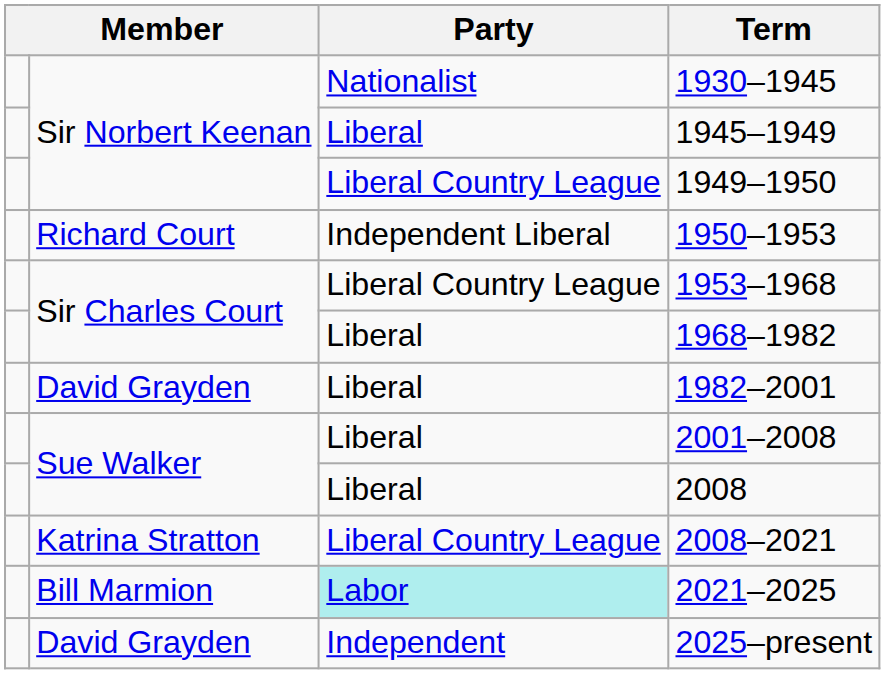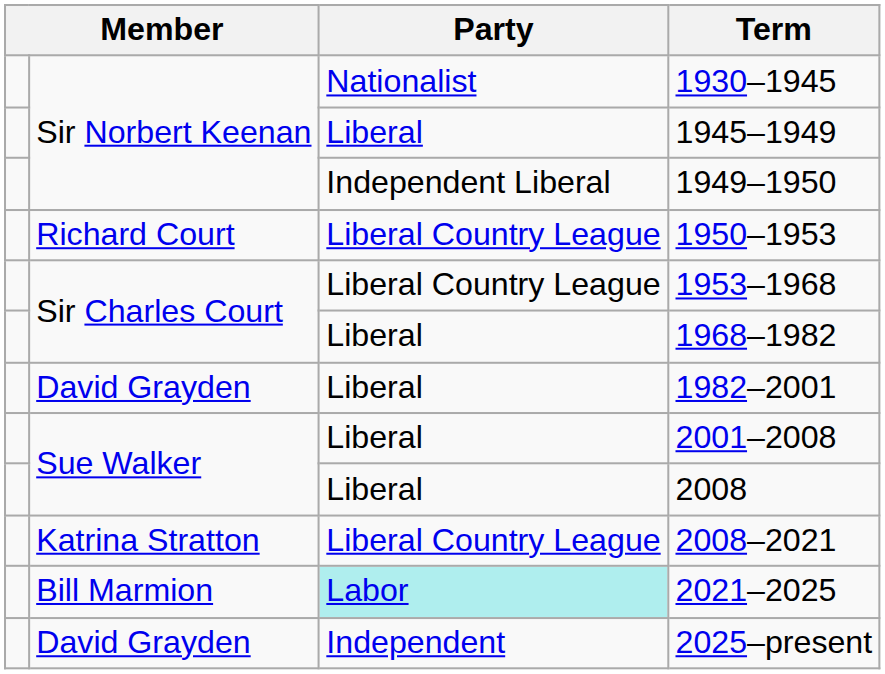 <table class="wikitable">
 <tr>
 <th colspan="2">Member</th>
 <th>Party</th>
 <th>Term</th>
 </tr>
 <tr>
 <td> </td>
 <td rowspan="3">Sir <a href='#'>Norbert Keenan</a></td>
 <td><a href='#'>Nationalist</a></td>
 <td><a href='#'>1930</a>–1945</td>
 </tr>
 <tr>
 <td> </td>
 <td><a href='#'>Liberal</a></td>
 <td>1945–1949</td>
 </tr>
 <tr>
 <td> </td>
-<td><a href='#'>Liberal Country League</a></td>
+<td>Independent Liberal</td>
 <td>1949–1950</td>
 </tr>
 <tr>
 <td> </td>
 <td><a href='#'>Richard Court</a></td>
-<td>Independent Liberal</td>
+<td><a href='#'>Liberal Country League</a></td>
 <td><a href='#'>1950</a>–1953</td>
 </tr>
 <tr>
 <td> </td>
 <td rowspan="2">Sir <a href='#'>Charles Court</a></td>
 <td>Liberal Country League</td>
 <td><a href='#'>1953</a>–1968</td>
 </tr>
 <tr>
 <td> </td>
 <td>Liberal</td>
 <td><a href='#'>1968</a>–1982</td>
 </tr>
 <tr>
 <td> </td>
 <td><a href='#'>David Grayden</a></td>
 <td>Liberal</td>
 <td><a href='#'>1982</a>–2001</td>
 </tr>
 <tr>
 <td> </td>
 <td rowspan="2"><a href='#'>Sue Walker</a></td>
 <td>Liberal</td>
 <td><a href='#'>2001</a>–2008</td>
 </tr>
 <tr>
 <td> </td>
 <td>Liberal</td>
 <td>2008</td>
 </tr>
 <tr>
 <td> </td>
 <td><a href='#'>Katrina Stratton</a></td>
 <td><a href='#'>Liberal Country League</a></td>
 <td><a href='#'>2008</a>–2021</td>
 </tr>
 <tr>
 <td> </td>
 <td><a href='#'>Bill Marmion</a></td>
 <td style="background: paleturquoise;"><a href='#'>Labor</a></td>
 <td><a href='#'>2021</a>–2025</td>
 </tr>
 <tr>
 <td> </td>
 <td><a href='#'>David Grayden</a></td>
 <td><a href='#'>Independent</a></td>
 <td><a href='#'>2025</a>–present</td>
 </tr>
 </table>
